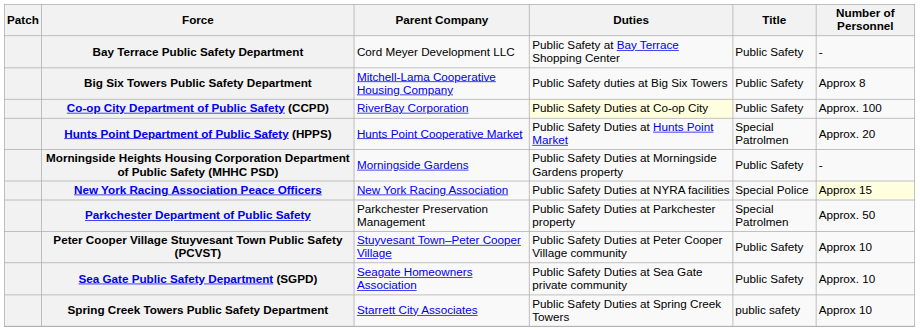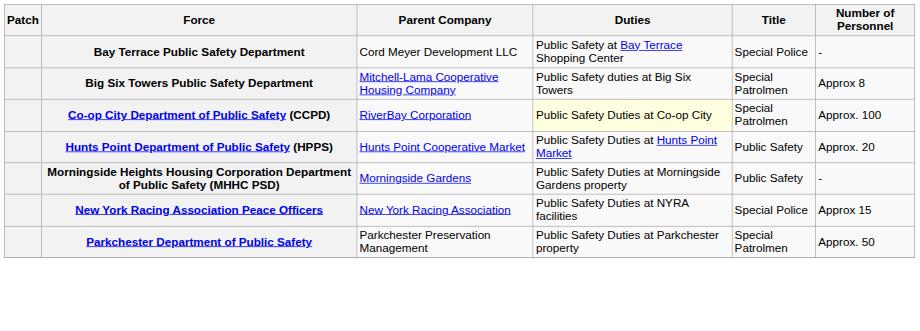 <table class="wikitable sortable" style="text-align:left">
 <tr>
 <th>Patch</th>
 <th>Force</th>
 <th>Parent Company</th>
 <th>Duties</th>
 <th>Title</th>
 <th>Number of Personnel</th>
 </tr>
 <tr>
 <th></th>
 <th>Bay Terrace Public Safety Department</th>
 <td>Cord Meyer Development LLC</td>
 <td>Public Safety at <a href='#'>Bay Terrace</a> Shopping Center</td>
-<td>Public Safety</td>
+<td>Special Police</td>
 <td>-</td>
 </tr>
 <tr>
 <th></th>
 <th>Big Six Towers Public Safety Department</th>
 <td><a href='#'>Mitchell-Lama Cooperative Housing Company</a></td>
 <td>Public Safety duties at Big Six Towers</td>
-<td>Public Safety</td>
+<td>Special Patrolmen</td>
 <td>Approx 8</td>
 </tr>
 <tr>
 <th></th>
 <th><a href='#'>Co-op City Department of Public Safety</a> (CCPD)</th>
 <td><a href='#'>RiverBay Corporation</a></td>
 <td style="background: lightyellow;">Public Safety Duties at Co-op City</td>
-<td>Public Safety</td>
+<td>Special Patrolmen</td>
 <td>Approx. 100</td>
 </tr>
 <tr>
 <th></th>
 <th><a href='#'>Hunts Point Department of Public Safety</a> (HPPS)</th>
 <td><a href='#'>Hunts Point Cooperative Market</a></td>
 <td>Public Safety Duties at <a href='#'>Hunts Point Market</a></td>
-<td>Special Patrolmen</td>
+<td>Public Safety</td>
 <td>Approx. 20</td>
 </tr>
 <tr>
 <th></th>
 <th>Morningside Heights Housing Corporation Department of Public Safety (MHHC PSD)</th>
 <td><a href='#'>Morningside Gardens</a></td>
 <td>Public Safety Duties at Morningside Gardens property</td>
 <td>Public Safety</td>
 <td>-</td>
 </tr>
 <tr>
 <th></th>
 <th><a href='#'>New York Racing Association Peace Officers</a></th>
 <td><a href='#'>New York Racing Association</a></td>
 <td>Public Safety Duties at NYRA facilities</td>
 <td>Special Police</td>
-<td style="background: lightyellow;">Approx 15</td>
+<td>Approx 15</td>
 </tr>
 <tr>
 <th></th>
 <th><a href='#'>Parkchester Department of Public Safety</a></th>
 <td>Parkchester Preservation Management</td>
 <td>Public Safety Duties at Parkchester property</td>
 <td>Special Patrolmen</td>
 <td>Approx. 50</td>
 </tr>
-<tr>
-<th></th>
-<th>Peter Cooper Village Stuyvesant Town Public Safety (PCVST)</th>
-<td><a href='#'>Stuyvesant Town–Peter Cooper Village</a></td>
-<td>Public Safety Duties at Peter Cooper Village community</td>
-<td>Public Safety</td>
-<td>Approx 10</td>
-</tr>
-<tr>
-<th></th>
-<th><a href='#'>Sea Gate Public Safety Department</a> (SGPD)</th>
-<td><a href='#'>Seagate Homeowners Association</a></td>
-<td>Public Safety Duties at Sea Gate private community</td>
-<td>Public Safety</td>
-<td>Approx. 10</td>
-</tr>
-<tr>
-<th></th>
-<th>Spring Creek Towers Public Safety Department</th>
-<td><a href='#'>Starrett City Associates</a></td>
-<td>Public Safety Duties at Spring Creek Towers</td>
-<td>public safety</td>
-<td>Approx 10</td>
-</tr>
 <tr !>
 </tr>
 </table>
